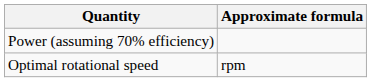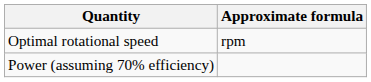 <table class="wikitable">
 <tr>
 <th>Quantity</th>
 <th>Approximate formula</th>
 </tr>
 <tr>
+<td>Optimal rotational speed</td>
+<td> rpm</td>
+</tr>
+<tr>
 <td>Power (assuming 70% efficiency)</td>
 <td></td>
 </tr>
-<tr>
-<td>Optimal rotational speed</td>
-<td> rpm</td>
-</tr>
 </table>
